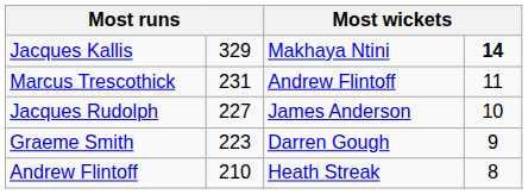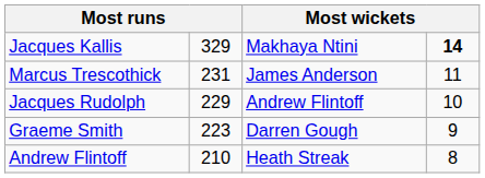 <table class="wikitable">
 <tr>
 <th colspan="2" align="center">Most runs</th>
 <th colspan="2" align="center">Most wickets</th>
 </tr>
 <tr>
 <td width=160> <a href='#'>Jacques Kallis</a></td>
 <td width=40 align=center>329</td>
 <td width=160> <a href='#'>Makhaya Ntini</a></td>
 <td width=40 align=center><strong>14</strong></td>
 </tr>
 <tr>
 <td> <a href='#'>Marcus Trescothick</a></td>
 <td align=center>231</td>
-<td> <a href='#'>Andrew Flintoff</a></td>
+<td> <a href='#'>James Anderson</a></td>
 <td align=center>11</td>
 </tr>
 <tr>
 <td> <a href='#'>Jacques Rudolph</a></td>
-<td align=center>227</td>
-<td> <a href='#'>James Anderson</a></td>
+<td align=center>229</td>
+<td> <a href='#'>Andrew Flintoff</a></td>
 <td align=center>10</td>
 </tr>
 <tr>
 <td> <a href='#'>Graeme Smith</a></td>
 <td align=center>223</td>
 <td> <a href='#'>Darren Gough</a></td>
 <td align=center>9</td>
 </tr>
 <tr>
 <td> <a href='#'>Andrew Flintoff</a></td>
 <td align=center>210</td>
 <td> <a href='#'>Heath Streak</a></td>
 <td align=center>8</td>
 </tr>
 </table>
